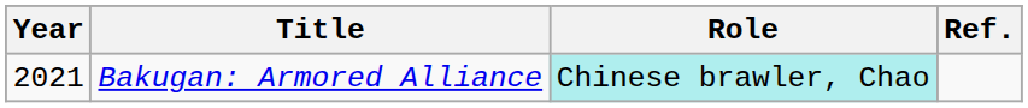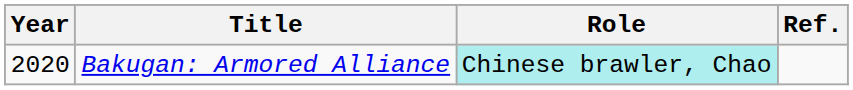 <table class="wikitable sortable plainrowheaders">
 <tr>
 <th scope="col">Year</th>
 <th scope="col">Title</th>
 <th scope="col">Role</th>
 <th scope="col" class="unsortable">Ref.</th>
 </tr>
 <tr>
-<td>2021</td>
+<td>2020</td>
 <td><em><a href='#'>Bakugan: Armored Alliance</a></em></td>
 <td style="background: paleturquoise;">Chinese brawler, Chao</td>
 <td></td>
 </tr>
 </table>
